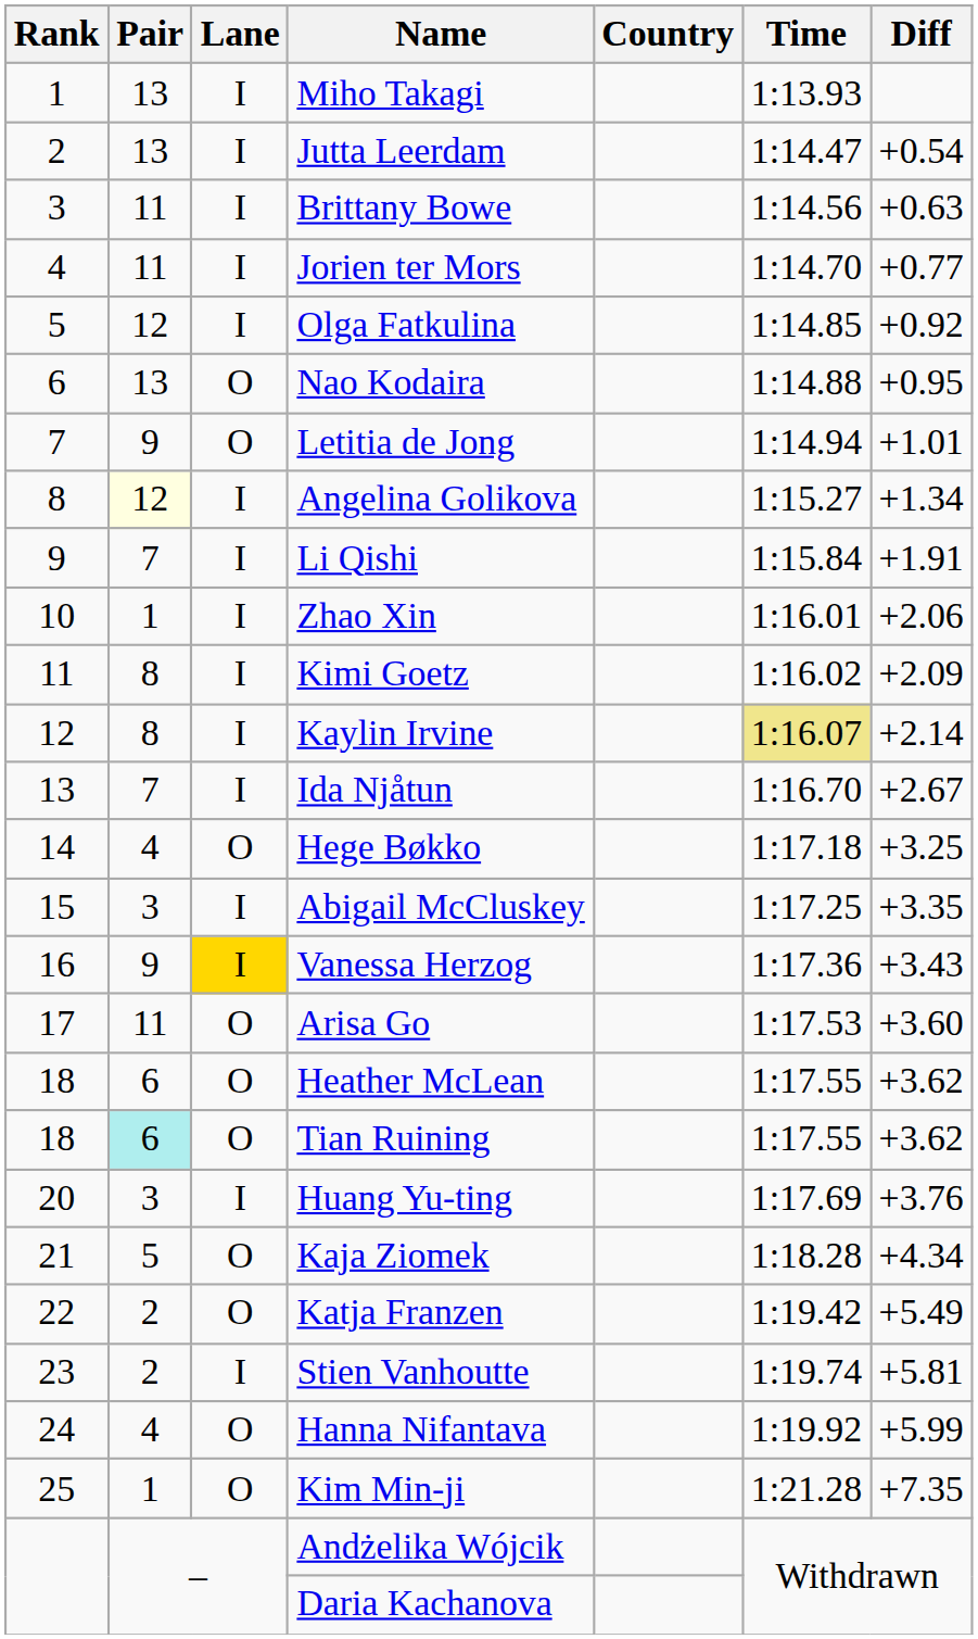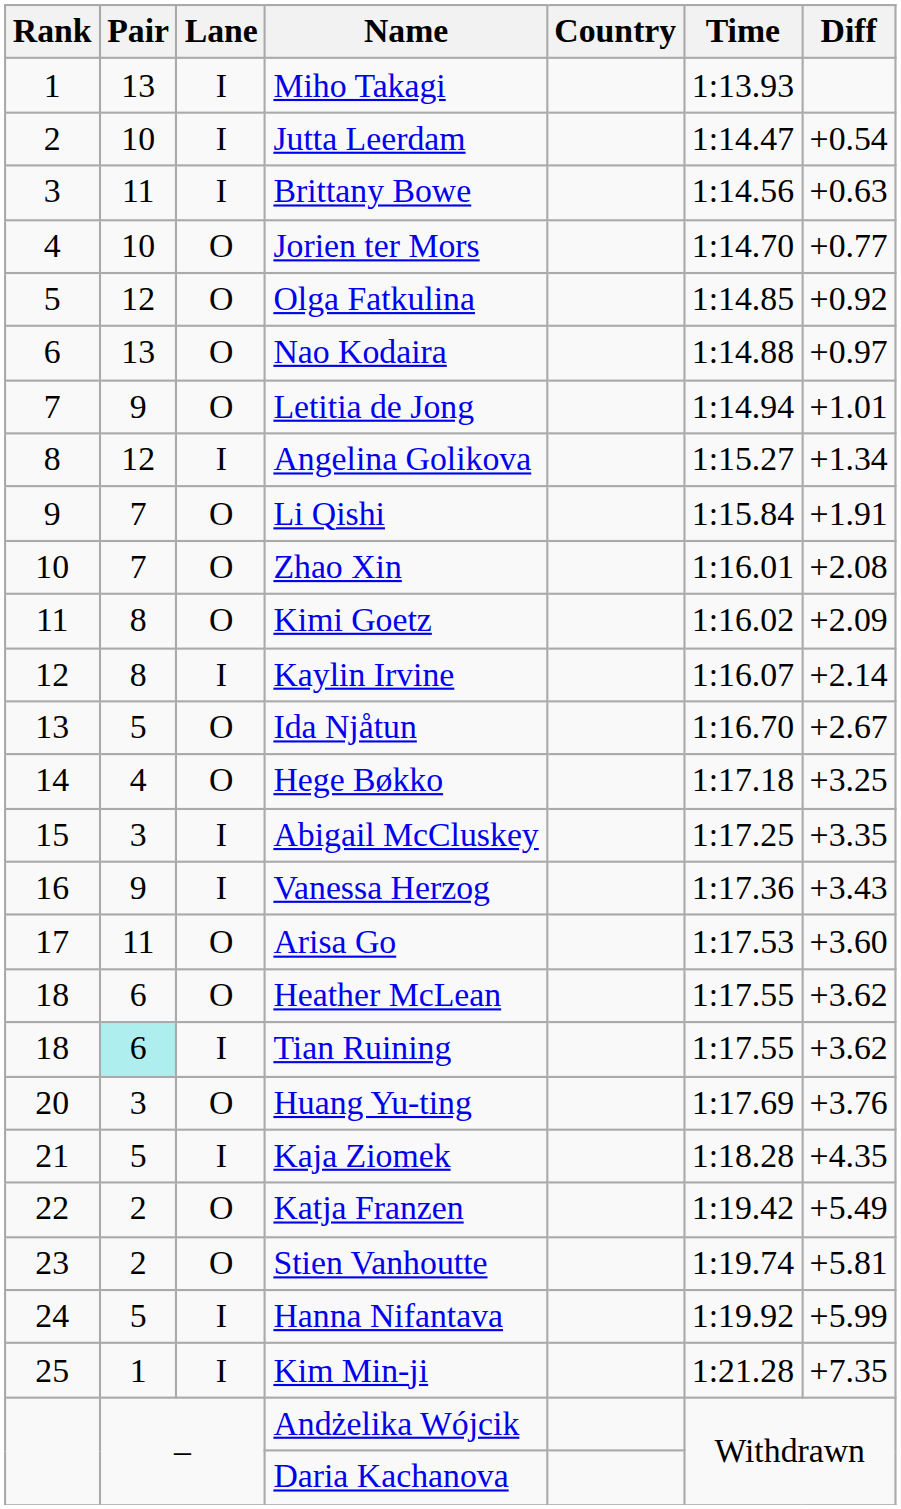 <table class="wikitable sortable" style="text-align:center">
 <tr>
 <th>Rank</th>
 <th>Pair</th>
 <th>Lane</th>
 <th>Name</th>
 <th>Country</th>
 <th>Time</th>
 <th>Diff</th>
 </tr>
 <tr>
 <td>1</td>
 <td>13</td>
 <td>I</td>
 <td align=left><a href='#'>Miho Takagi</a></td>
 <td align=left></td>
 <td>1:13.93</td>
 <td></td>
 </tr>
 <tr>
 <td>2</td>
-<td>13</td>
+<td>10</td>
 <td>I</td>
 <td align=left><a href='#'>Jutta Leerdam</a></td>
 <td align=left></td>
 <td>1:14.47</td>
 <td>+0.54</td>
 </tr>
 <tr>
 <td>3</td>
 <td>11</td>
 <td>I</td>
 <td align=left><a href='#'>Brittany Bowe</a></td>
 <td align=left></td>
 <td>1:14.56</td>
 <td>+0.63</td>
 </tr>
 <tr>
 <td>4</td>
-<td>11</td>
-<td>I</td>
+<td>10</td>
+<td>O</td>
 <td align=left><a href='#'>Jorien ter Mors</a></td>
 <td align=left></td>
 <td>1:14.70</td>
 <td>+0.77</td>
 </tr>
 <tr>
 <td>5</td>
 <td>12</td>
-<td>I</td>
+<td>O</td>
 <td align=left><a href='#'>Olga Fatkulina</a></td>
 <td align=left></td>
 <td>1:14.85</td>
 <td>+0.92</td>
 </tr>
 <tr>
 <td>6</td>
 <td>13</td>
 <td>O</td>
 <td align=left><a href='#'>Nao Kodaira</a></td>
 <td align=left></td>
 <td>1:14.88</td>
-<td>+0.95</td>
+<td>+0.97</td>
 </tr>
 <tr>
 <td>7</td>
 <td>9</td>
 <td>O</td>
 <td align=left><a href='#'>Letitia de Jong</a></td>
 <td align=left></td>
 <td>1:14.94</td>
 <td>+1.01</td>
 </tr>
 <tr>
 <td>8</td>
-<td style="background: lightyellow;">12</td>
+<td>12</td>
 <td>I</td>
 <td align=left><a href='#'>Angelina Golikova</a></td>
 <td align=left></td>
 <td>1:15.27</td>
 <td>+1.34</td>
 </tr>
 <tr>
 <td>9</td>
 <td>7</td>
-<td>I</td>
+<td>O</td>
 <td align=left><a href='#'>Li Qishi</a></td>
 <td align=left></td>
 <td>1:15.84</td>
 <td>+1.91</td>
 </tr>
 <tr>
 <td>10</td>
-<td>1</td>
-<td>I</td>
+<td>7</td>
+<td>O</td>
 <td align=left><a href='#'>Zhao Xin</a></td>
 <td align=left></td>
 <td>1:16.01</td>
-<td>+2.06</td>
+<td>+2.08</td>
 </tr>
 <tr>
 <td>11</td>
 <td>8</td>
-<td>I</td>
+<td>O</td>
 <td align=left><a href='#'>Kimi Goetz</a></td>
 <td align=left></td>
 <td>1:16.02</td>
 <td>+2.09</td>
 </tr>
 <tr>
 <td>12</td>
 <td>8</td>
 <td>I</td>
 <td align=left><a href='#'>Kaylin Irvine</a></td>
 <td align=left></td>
-<td style="background: khaki;">1:16.07</td>
+<td>1:16.07</td>
 <td>+2.14</td>
 </tr>
 <tr>
 <td>13</td>
-<td>7</td>
-<td>I</td>
+<td>5</td>
+<td>O</td>
 <td align=left><a href='#'>Ida Njåtun</a></td>
 <td align=left></td>
 <td>1:16.70</td>
 <td>+2.67</td>
 </tr>
 <tr>
 <td>14</td>
 <td>4</td>
 <td>O</td>
 <td align=left><a href='#'>Hege Bøkko</a></td>
 <td align=left></td>
 <td>1:17.18</td>
 <td>+3.25</td>
 </tr>
 <tr>
 <td>15</td>
 <td>3</td>
 <td>I</td>
 <td align=left><a href='#'>Abigail McCluskey</a></td>
 <td align=left></td>
 <td>1:17.25</td>
 <td>+3.35</td>
 </tr>
 <tr>
 <td>16</td>
 <td>9</td>
-<td style="background: gold;">I</td>
+<td>I</td>
 <td align=left><a href='#'>Vanessa Herzog</a></td>
 <td align=left></td>
 <td>1:17.36</td>
 <td>+3.43</td>
 </tr>
 <tr>
 <td>17</td>
 <td>11</td>
 <td>O</td>
 <td align=left><a href='#'>Arisa Go</a></td>
 <td align=left></td>
 <td>1:17.53</td>
 <td>+3.60</td>
 </tr>
 <tr>
 <td>18</td>
 <td>6</td>
 <td>O</td>
 <td align=left><a href='#'>Heather McLean</a></td>
 <td align=left></td>
 <td>1:17.55</td>
 <td>+3.62</td>
 </tr>
 <tr>
 <td>18</td>
 <td style="background: paleturquoise;">6</td>
-<td>O</td>
+<td>I</td>
 <td align=left><a href='#'>Tian Ruining</a></td>
 <td align=left></td>
 <td>1:17.55</td>
 <td>+3.62</td>
 </tr>
 <tr>
 <td>20</td>
 <td>3</td>
-<td>I</td>
+<td>O</td>
 <td align=left><a href='#'>Huang Yu-ting</a></td>
 <td align=left></td>
 <td>1:17.69</td>
 <td>+3.76</td>
 </tr>
 <tr>
 <td>21</td>
 <td>5</td>
-<td>O</td>
+<td>I</td>
 <td align=left><a href='#'>Kaja Ziomek</a></td>
 <td align=left></td>
 <td>1:18.28</td>
-<td>+4.34</td>
+<td>+4.35</td>
 </tr>
 <tr>
 <td>22</td>
 <td>2</td>
 <td>O</td>
 <td align=left><a href='#'>Katja Franzen</a></td>
 <td align=left></td>
 <td>1:19.42</td>
 <td>+5.49</td>
 </tr>
 <tr>
 <td>23</td>
 <td>2</td>
-<td>I</td>
+<td>O</td>
 <td align=left><a href='#'>Stien Vanhoutte</a></td>
 <td align=left></td>
 <td>1:19.74</td>
 <td>+5.81</td>
 </tr>
 <tr>
 <td>24</td>
-<td>4</td>
-<td>O</td>
+<td>5</td>
+<td>I</td>
 <td align=left><a href='#'>Hanna Nifantava</a></td>
 <td align=left></td>
 <td>1:19.92</td>
 <td>+5.99</td>
 </tr>
 <tr>
 <td>25</td>
 <td>1</td>
-<td>O</td>
+<td>I</td>
 <td align=left><a href='#'>Kim Min-ji</a></td>
 <td align=left></td>
 <td>1:21.28</td>
 <td>+7.35</td>
 </tr>
 <tr>
 <td rowspan=2></td>
 <td rowspan=2 colspan=2>–</td>
 <td align=left><a href='#'>Andżelika Wójcik</a></td>
 <td align=left></td>
 <td rowspan=2 colspan=2>Withdrawn</td>
 </tr>
 <tr>
 <td align=left><a href='#'>Daria Kachanova</a></td>
 <td align=left></td>
 </tr>
 </table>
